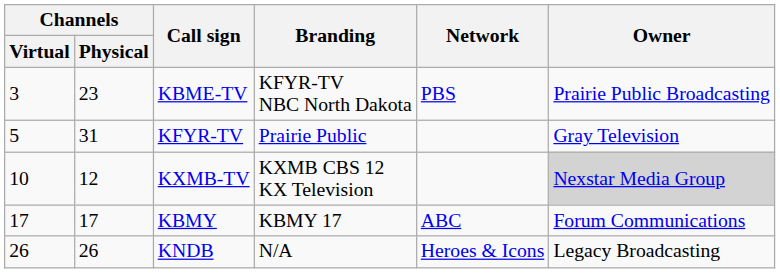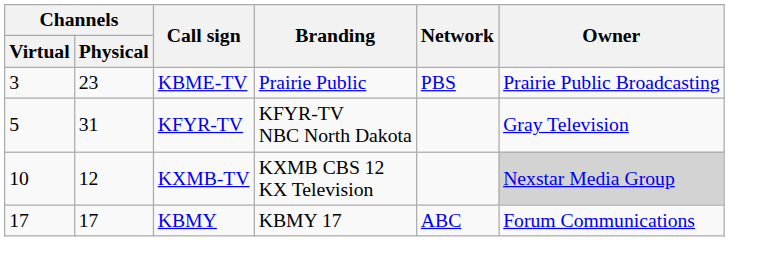 <table class="wikitable">
 <tr>
 <th colspan=2>Channels</th>
 <th rowspan=2>Call sign</th>
 <th rowspan=2>Branding</th>
 <th rowspan=2>Network</th>
 <th rowspan=2>Owner</th>
 </tr>
 <tr>
 <th>Virtual</th>
 <th>Physical</th>
 </tr>
 <tr>
 <td>3</td>
 <td>23</td>
 <td><a href='#'>KBME-TV</a></td>
-<td>KFYR-TV<br>NBC North Dakota</td>
+<td><a href='#'>Prairie Public</a></td>
 <td><a href='#'>PBS</a></td>
 <td><a href='#'>Prairie Public Broadcasting</a></td>
 </tr>
 <tr>
 <td>5</td>
 <td>31</td>
 <td><a href='#'>KFYR-TV</a></td>
-<td><a href='#'>Prairie Public</a></td>
+<td>KFYR-TV<br>NBC North Dakota</td>
 <td></td>
 <td><a href='#'>Gray Television</a></td>
 </tr>
 <tr>
 <td>10</td>
 <td>12</td>
 <td><a href='#'>KXMB-TV</a></td>
 <td>KXMB CBS 12<br>KX Television</td>
 <td></td>
 <td style="background: lightgrey;"><a href='#'>Nexstar Media Group</a></td>
 </tr>
 <tr>
 <td>17</td>
 <td>17</td>
 <td><a href='#'>KBMY</a></td>
 <td>KBMY 17</td>
 <td><a href='#'>ABC</a></td>
 <td><a href='#'>Forum Communications</a></td>
 </tr>
-<tr>
-<td>26</td>
-<td>26</td>
-<td><a href='#'>KNDB</a></td>
-<td>N/A</td>
-<td><a href='#'>Heroes & Icons</a></td>
-<td>Legacy Broadcasting</td>
-</tr>
 </table>
